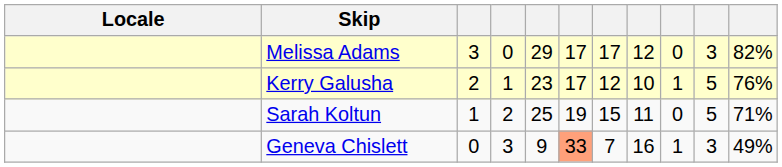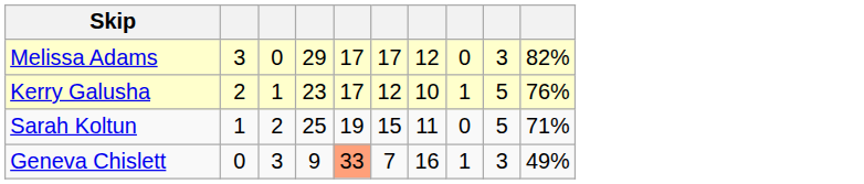 <table class="wikitable" style="text-align: center;">
 <tr>
-<th width=200>Locale</th>
 <th width=150>Skip</th>
 <th width=20></th>
 <th width=20></th>
 <th width=20></th>
 <th width=20></th>
 <th width=20></th>
 <th width=20></th>
 <th width=20></th>
 <th width=20></th>
 <th width=20></th>
 </tr>
 <tr style="background:#ffc;">
-<td style="text-align: left;"></td>
 <td style="text-align: left;"><a href='#'>Melissa Adams</a></td>
 <td>3</td>
 <td>0</td>
 <td>29</td>
 <td>17</td>
 <td>17</td>
 <td>12</td>
 <td>0</td>
 <td>3</td>
 <td>82%</td>
 </tr>
 <tr style="background:#ffc;">
-<td style="text-align: left;"></td>
 <td style="text-align: left;"><a href='#'>Kerry Galusha</a></td>
 <td>2</td>
 <td>1</td>
 <td>23</td>
 <td>17</td>
 <td>12</td>
 <td>10</td>
 <td>1</td>
 <td>5</td>
 <td>76%</td>
 </tr>
 <tr>
-<td style="text-align: left;"></td>
 <td style="text-align: left;"><a href='#'>Sarah Koltun</a></td>
 <td>1</td>
 <td>2</td>
 <td>25</td>
 <td>19</td>
 <td>15</td>
 <td>11</td>
 <td>0</td>
 <td>5</td>
 <td>71%</td>
 </tr>
 <tr>
-<td style="text-align: left;"></td>
 <td style="text-align: left;"><a href='#'>Geneva Chislett</a></td>
 <td>0</td>
 <td>3</td>
 <td>9</td>
 <td style="background: lightsalmon;">33</td>
 <td>7</td>
 <td>16</td>
 <td>1</td>
 <td>3</td>
 <td>49%</td>
 </tr>
 </table>
